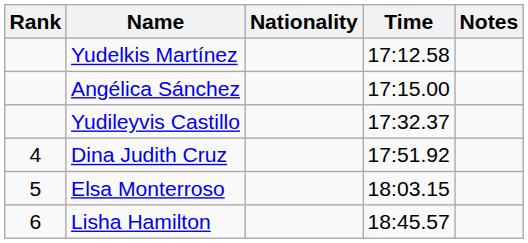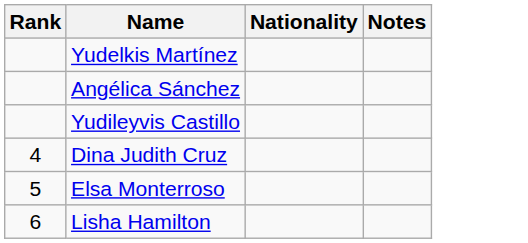 <table class="wikitable sortable" style="text-align:center;font-size:95%">
 <tr>
 <th>Rank</th>
 <th>Name</th>
 <th>Nationality</th>
-<th>Time</th>
 <th>Notes</th>
 </tr>
 <tr>
 <td></td>
 <td align=left><a href='#'>Yudelkis Martínez</a></td>
 <td align=left></td>
-<td>17:12.58</td>
 <td></td>
 </tr>
 <tr>
 <td></td>
 <td align=left><a href='#'>Angélica Sánchez</a></td>
 <td align=left></td>
-<td>17:15.00</td>
 <td></td>
 </tr>
 <tr>
 <td></td>
 <td align=left><a href='#'>Yudileyvis Castillo</a></td>
 <td align=left></td>
-<td>17:32.37</td>
 <td></td>
 </tr>
 <tr>
 <td>4</td>
 <td align=left><a href='#'>Dina Judith Cruz</a></td>
 <td align=left></td>
-<td>17:51.92</td>
 <td></td>
 </tr>
 <tr>
 <td>5</td>
 <td align=left><a href='#'>Elsa Monterroso</a></td>
 <td align=left></td>
-<td>18:03.15</td>
 <td></td>
 </tr>
 <tr>
 <td>6</td>
 <td align=left><a href='#'>Lisha Hamilton</a></td>
 <td align=left></td>
-<td>18:45.57</td>
 <td></td>
 </tr>
 </table>
